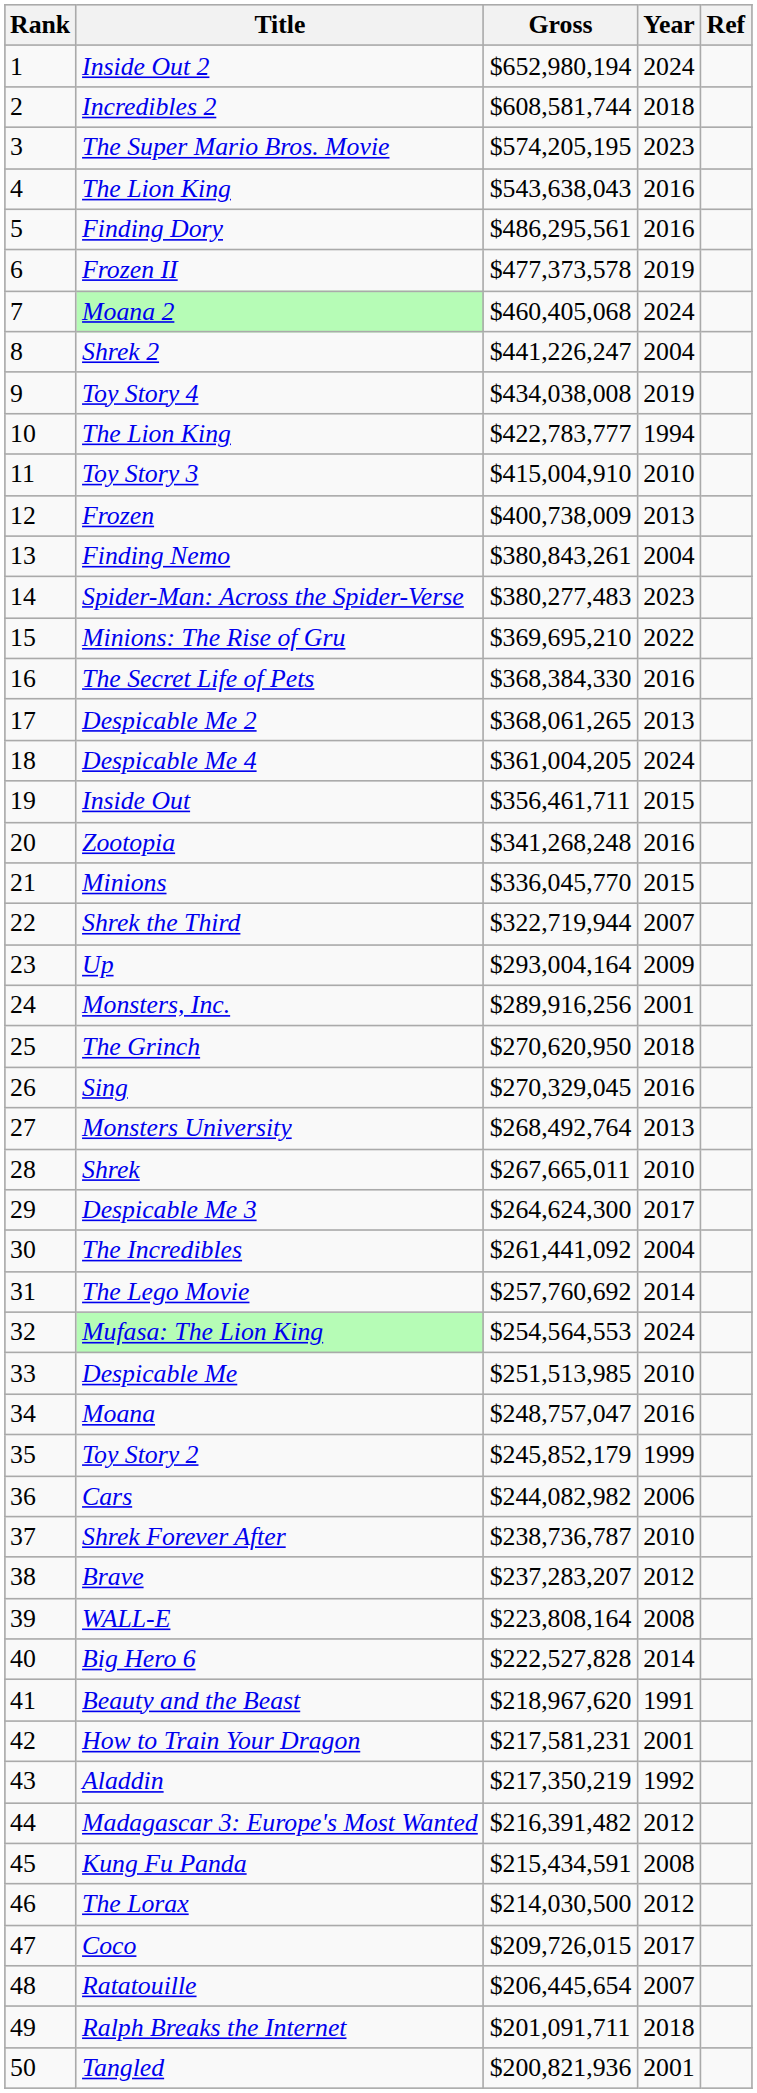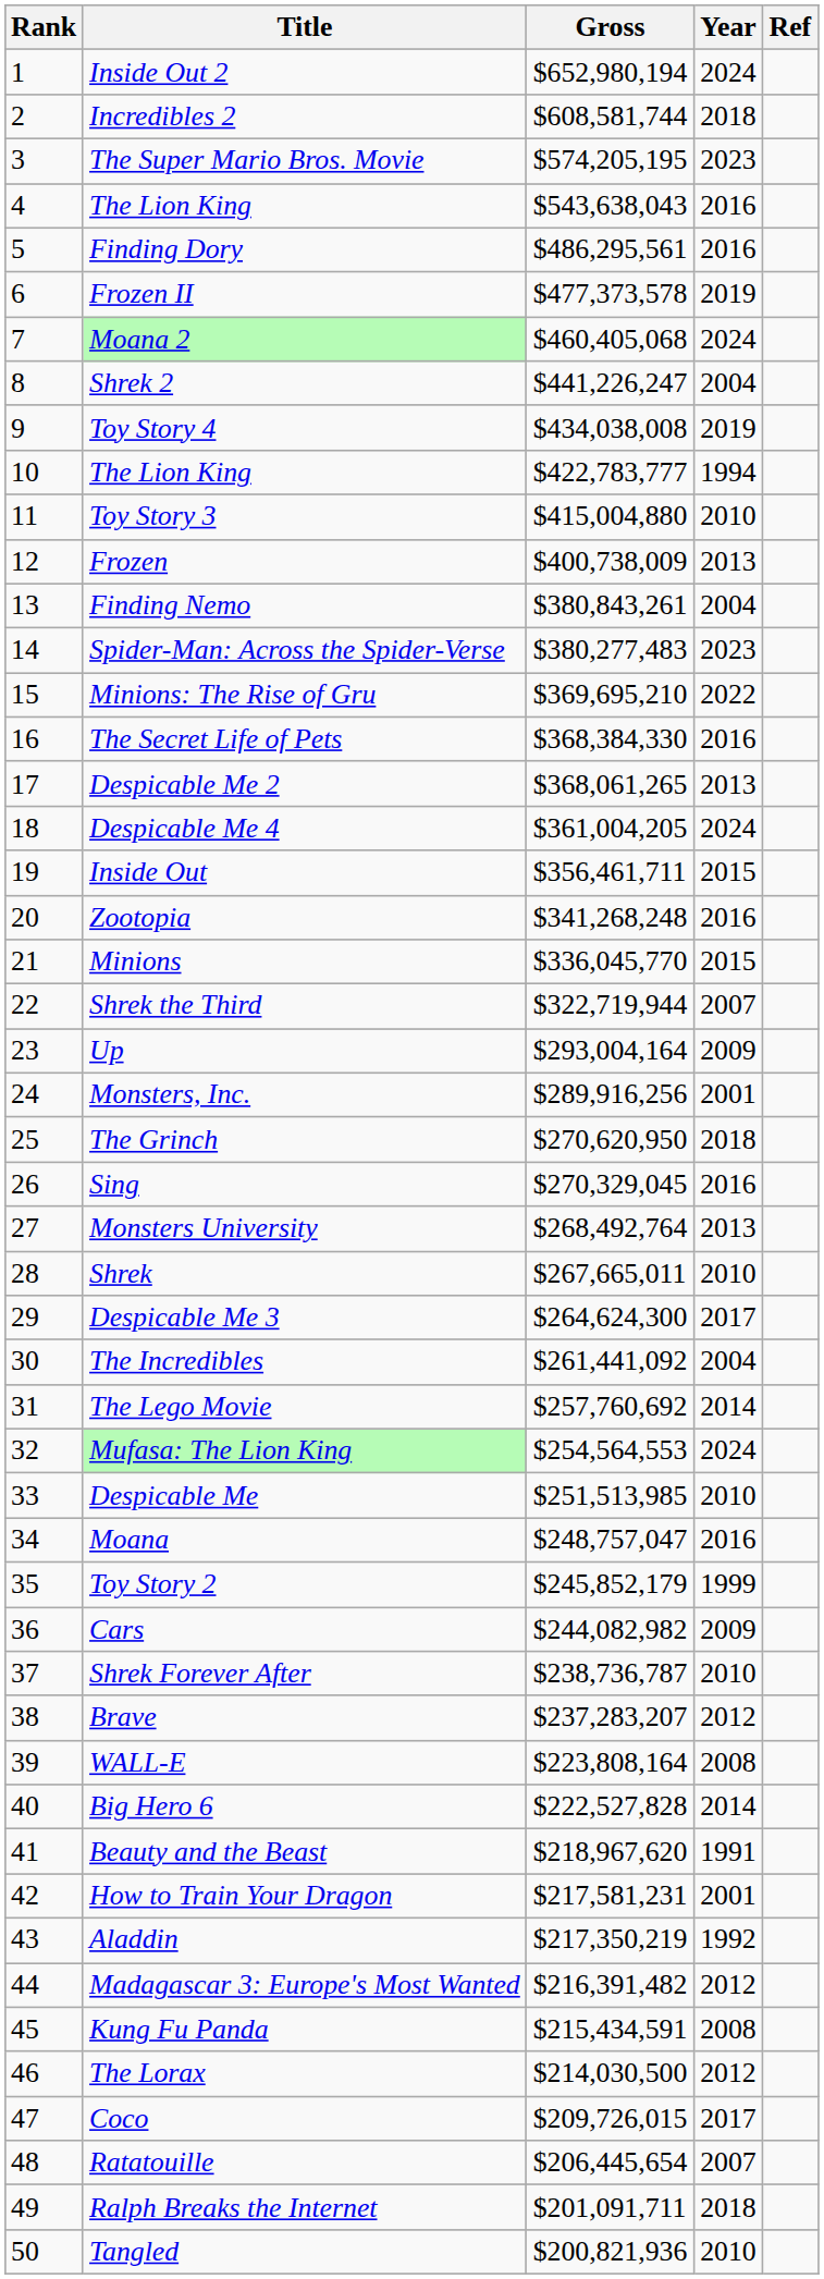 <table class="wikitable sortable plainrowheaders"  style="margin:auto; margin:auto;">
 <tr>
 <th>Rank</th>
 <th>Title</th>
 <th>Gross</th>
 <th>Year</th>
 <th scope="col" class="unsortable">Ref</th>
 </tr>
 <tr>
 <td>1</td>
 <td><em><a href='#'>Inside Out 2</a></em></td>
 <td>$652,980,194</td>
 <td>2024</td>
 <td></td>
 </tr>
 <tr>
 <td>2</td>
 <td><em><a href='#'>Incredibles 2</a></em></td>
 <td>$608,581,744</td>
 <td>2018</td>
 <td></td>
 </tr>
 <tr>
 <td>3</td>
 <td><em><a href='#'>The Super Mario Bros. Movie</a></em></td>
 <td>$574,205,195</td>
 <td>2023</td>
 <td></td>
 </tr>
 <tr>
 <td>4</td>
 <td><em><a href='#'>The Lion King</a></em></td>
 <td>$543,638,043</td>
 <td>2016</td>
 <td></td>
 </tr>
 <tr>
 <td>5</td>
 <td><em><a href='#'>Finding Dory</a></em></td>
 <td>$486,295,561</td>
 <td>2016</td>
 <td></td>
 </tr>
 <tr>
 <td>6</td>
 <td><em><a href='#'>Frozen II</a></em></td>
 <td>$477,373,578</td>
 <td>2019</td>
 <td></td>
 </tr>
 <tr>
 <td>7</td>
 <td style="background:#B6FCB6;"><em><a href='#'>Moana 2</a></em> </td>
 <td>$460,405,068</td>
 <td>2024</td>
 <td></td>
 </tr>
 <tr>
 <td>8</td>
 <td><em><a href='#'>Shrek 2</a></em></td>
 <td>$441,226,247</td>
 <td>2004</td>
 <td></td>
 </tr>
 <tr>
 <td>9</td>
 <td><em><a href='#'>Toy Story 4</a></em></td>
 <td>$434,038,008</td>
 <td>2019</td>
 <td></td>
 </tr>
 <tr>
 <td>10</td>
 <td><em><a href='#'>The Lion King</a></em></td>
 <td>$422,783,777</td>
 <td>1994</td>
 <td></td>
 </tr>
 <tr>
 <td>11</td>
 <td><em><a href='#'>Toy Story 3</a></em></td>
-<td>$415,004,910</td>
+<td>$415,004,880</td>
 <td>2010</td>
 <td></td>
 </tr>
 <tr>
 <td>12</td>
 <td><em><a href='#'>Frozen</a></em></td>
 <td>$400,738,009</td>
 <td>2013</td>
 <td></td>
 </tr>
 <tr>
 <td>13</td>
 <td><em><a href='#'>Finding Nemo</a></em></td>
 <td>$380,843,261</td>
 <td>2004</td>
 <td></td>
 </tr>
 <tr>
 <td>14</td>
 <td><em><a href='#'>Spider-Man: Across the Spider-Verse</a></em></td>
 <td>$380,277,483</td>
 <td>2023</td>
 <td></td>
 </tr>
 <tr>
 <td>15</td>
 <td><em><a href='#'>Minions: The Rise of Gru</a></em></td>
 <td>$369,695,210</td>
 <td>2022</td>
 <td></td>
 </tr>
 <tr>
 <td>16</td>
 <td><em><a href='#'>The Secret Life of Pets</a></em></td>
 <td align="right">$368,384,330</td>
 <td>2016</td>
 <td></td>
 </tr>
 <tr>
 <td>17</td>
 <td><em><a href='#'>Despicable Me 2</a></em></td>
 <td>$368,061,265</td>
 <td>2013</td>
 <td></td>
 </tr>
 <tr>
 <td>18</td>
 <td><em><a href='#'>Despicable Me 4</a></em></td>
 <td>$361,004,205</td>
 <td>2024</td>
 <td></td>
 </tr>
 <tr>
 <td>19</td>
 <td><em><a href='#'>Inside Out</a></em></td>
 <td>$356,461,711</td>
 <td>2015</td>
 <td></td>
 </tr>
 <tr>
 <td>20</td>
 <td><em><a href='#'>Zootopia</a></em></td>
 <td>$341,268,248</td>
 <td>2016</td>
 <td></td>
 </tr>
 <tr>
 <td>21</td>
 <td><em><a href='#'>Minions</a></em></td>
 <td>$336,045,770</td>
 <td>2015</td>
 <td></td>
 </tr>
 <tr>
 <td>22</td>
 <td><em><a href='#'>Shrek the Third</a></em></td>
 <td>$322,719,944</td>
 <td>2007</td>
 <td></td>
 </tr>
 <tr>
 <td>23</td>
 <td><em><a href='#'>Up</a></em></td>
 <td>$293,004,164</td>
 <td>2009</td>
 <td></td>
 </tr>
 <tr>
 <td>24</td>
 <td><em><a href='#'>Monsters, Inc.</a></em></td>
 <td>$289,916,256</td>
 <td>2001</td>
 <td></td>
 </tr>
 <tr>
 <td>25</td>
 <td><em><a href='#'>The Grinch</a></em></td>
 <td>$270,620,950</td>
 <td>2018</td>
 <td></td>
 </tr>
 <tr>
 <td>26</td>
 <td><em><a href='#'>Sing</a></em></td>
 <td>$270,329,045</td>
 <td>2016</td>
 <td></td>
 </tr>
 <tr>
 <td>27</td>
 <td><em><a href='#'>Monsters University</a></em></td>
 <td>$268,492,764</td>
 <td>2013</td>
 <td></td>
 </tr>
 <tr>
 <td>28</td>
 <td><em><a href='#'>Shrek</a></em></td>
 <td>$267,665,011</td>
 <td>2010</td>
 <td></td>
 </tr>
 <tr>
 <td>29</td>
 <td><em><a href='#'>Despicable Me 3</a></em></td>
 <td>$264,624,300</td>
 <td>2017</td>
 <td></td>
 </tr>
 <tr>
 <td>30</td>
 <td><em><a href='#'>The Incredibles</a></em></td>
 <td>$261,441,092</td>
 <td>2004</td>
 <td></td>
 </tr>
 <tr>
 <td>31</td>
 <td><em><a href='#'>The Lego Movie</a></em></td>
 <td>$257,760,692</td>
 <td>2014</td>
 <td></td>
 </tr>
 <tr>
 <td>32</td>
 <td style="background:#B6FCB6;"><em><a href='#'>Mufasa: The Lion King</a></em> </td>
 <td>$254,564,553</td>
 <td>2024</td>
 <td></td>
 </tr>
 <tr>
 <td>33</td>
 <td><em><a href='#'>Despicable Me</a></em></td>
 <td>$251,513,985</td>
 <td>2010</td>
 <td></td>
 </tr>
 <tr>
 <td>34</td>
 <td><em><a href='#'>Moana</a></em></td>
 <td>$248,757,047</td>
 <td>2016</td>
 <td></td>
 </tr>
 <tr>
 <td>35</td>
 <td><em><a href='#'>Toy Story 2</a></em></td>
 <td>$245,852,179</td>
 <td>1999</td>
 <td></td>
 </tr>
 <tr>
 <td>36</td>
 <td><em><a href='#'>Cars</a></em></td>
 <td>$244,082,982</td>
-<td>2006</td>
+<td>2009</td>
 <td></td>
 </tr>
 <tr>
 <td>37</td>
 <td><em><a href='#'>Shrek Forever After</a></em></td>
 <td>$238,736,787</td>
 <td>2010</td>
 <td></td>
 </tr>
 <tr>
 <td>38</td>
 <td><em><a href='#'>Brave</a></em></td>
 <td>$237,283,207</td>
 <td>2012</td>
 <td></td>
 </tr>
 <tr>
 <td>39</td>
 <td><em><a href='#'>WALL-E</a></em></td>
 <td>$223,808,164</td>
 <td>2008</td>
 <td></td>
 </tr>
 <tr>
 <td>40</td>
 <td><em><a href='#'>Big Hero 6</a></em></td>
 <td>$222,527,828</td>
 <td>2014</td>
 <td></td>
 </tr>
 <tr>
 <td>41</td>
 <td><em><a href='#'>Beauty and the Beast</a></em></td>
 <td>$218,967,620</td>
 <td>1991</td>
 <td></td>
 </tr>
 <tr>
 <td>42</td>
 <td><em><a href='#'>How to Train Your Dragon</a></em></td>
 <td>$217,581,231</td>
 <td>2001</td>
 <td></td>
 </tr>
 <tr>
 <td>43</td>
 <td><em><a href='#'>Aladdin</a></em></td>
 <td>$217,350,219</td>
 <td>1992</td>
 <td></td>
 </tr>
 <tr>
 <td>44</td>
 <td><em><a href='#'>Madagascar 3: Europe's Most Wanted</a></em></td>
 <td>$216,391,482</td>
 <td>2012</td>
 <td></td>
 </tr>
 <tr>
 <td>45</td>
 <td><em><a href='#'>Kung Fu Panda</a></em></td>
 <td>$215,434,591</td>
 <td>2008</td>
 <td></td>
 </tr>
 <tr>
 <td>46</td>
 <td><em><a href='#'>The Lorax</a></em></td>
 <td>$214,030,500</td>
 <td>2012</td>
 <td></td>
 </tr>
 <tr>
 <td>47</td>
 <td><em><a href='#'>Coco</a></em></td>
 <td>$209,726,015</td>
 <td>2017</td>
 <td></td>
 </tr>
 <tr>
 <td>48</td>
 <td><em><a href='#'>Ratatouille</a></em></td>
 <td>$206,445,654</td>
 <td>2007</td>
 <td></td>
 </tr>
 <tr>
 <td>49</td>
 <td><em><a href='#'>Ralph Breaks the Internet</a></em></td>
 <td>$201,091,711</td>
 <td>2018</td>
 <td></td>
 </tr>
 <tr>
 <td>50</td>
 <td><em><a href='#'>Tangled</a></em></td>
 <td>$200,821,936</td>
-<td>2001</td>
+<td>2010</td>
 <td></td>
 </tr>
 </table>
